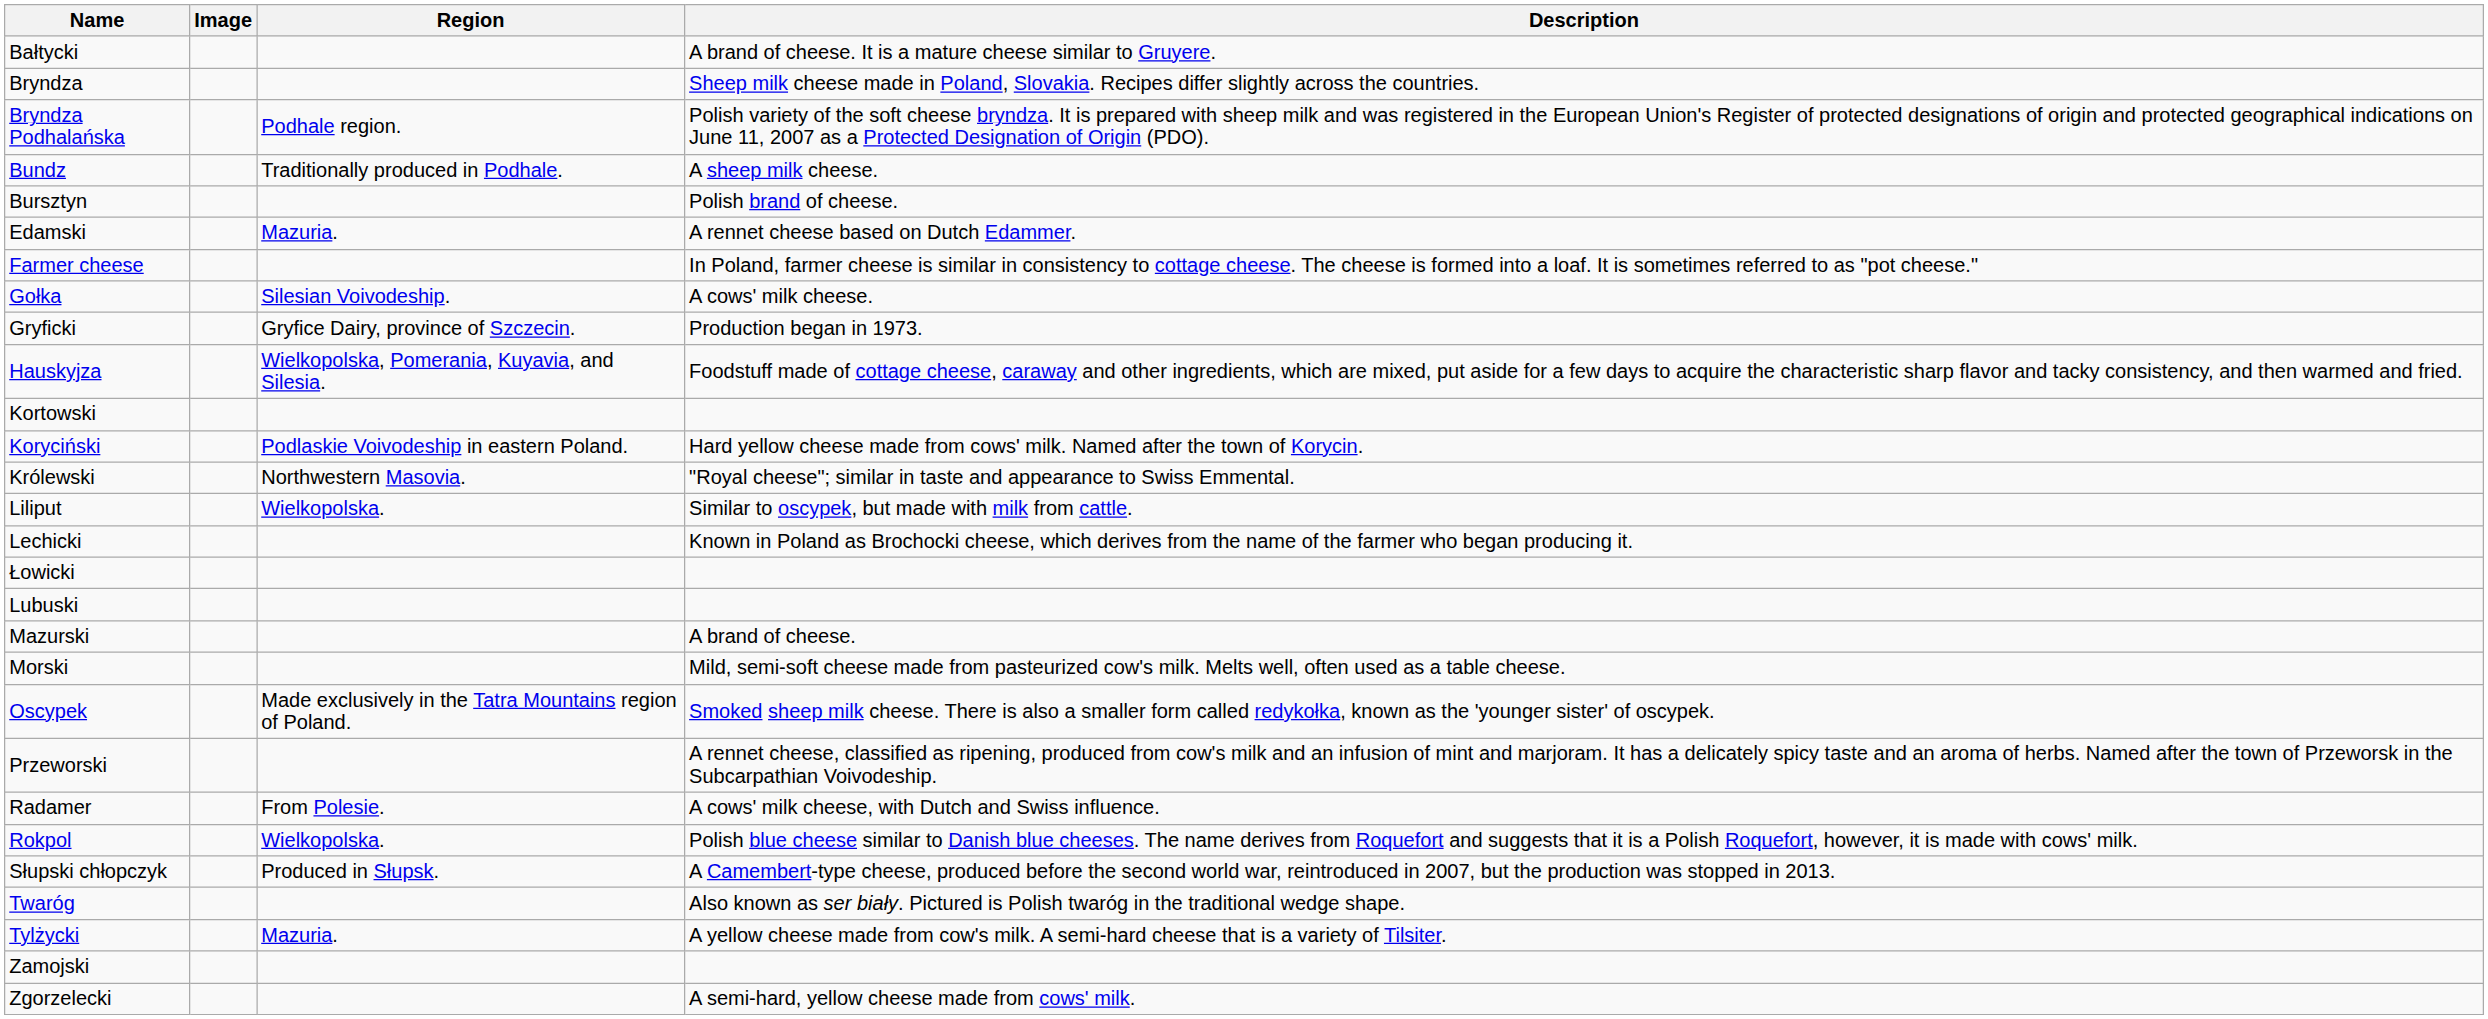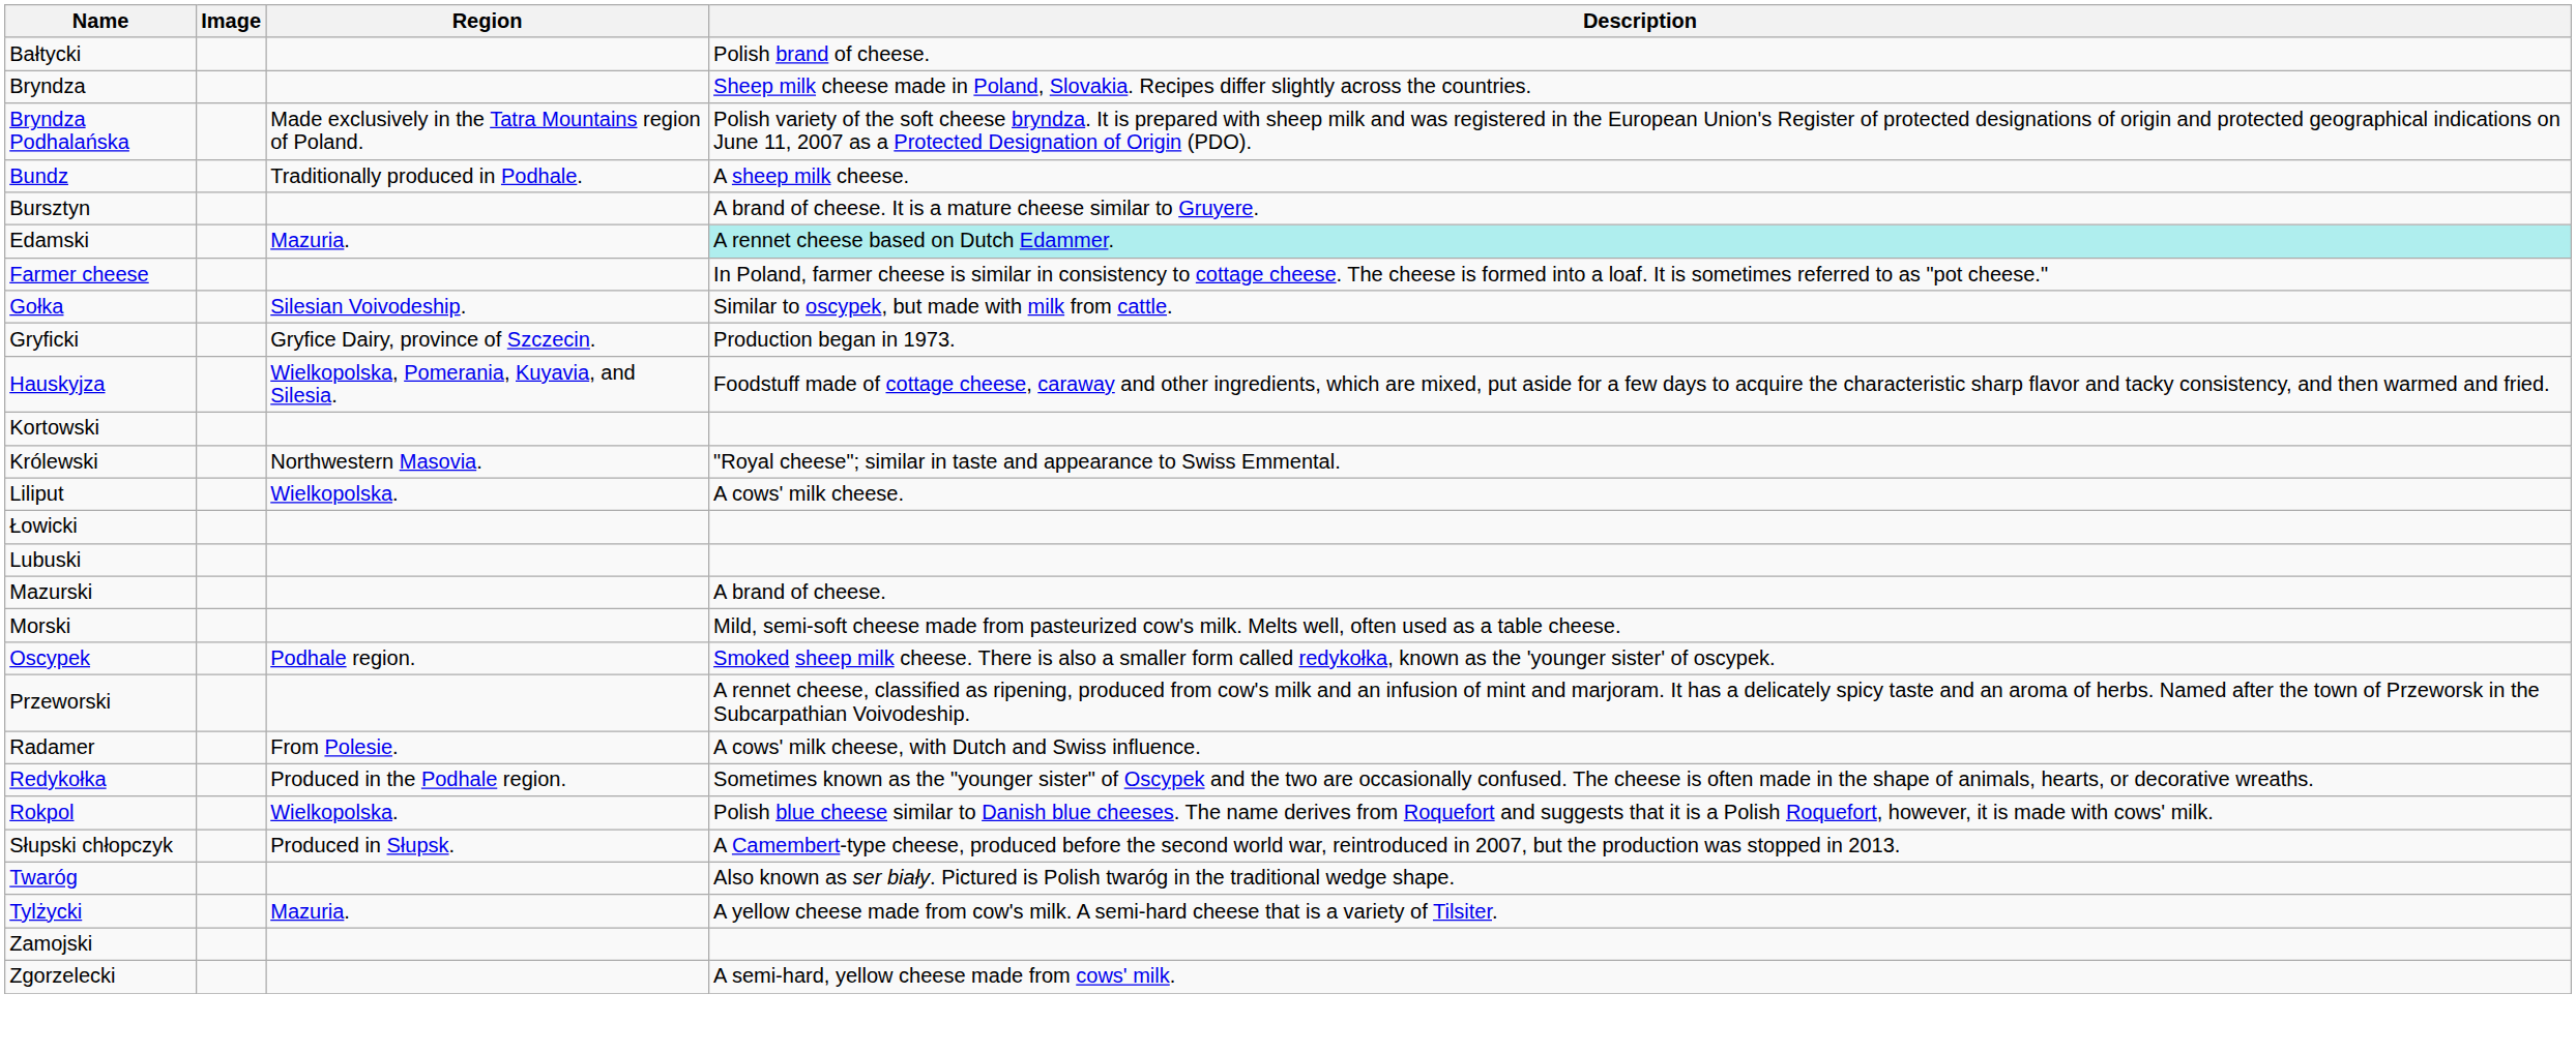 <table class="wikitable sortable" style="width:100%;">
 <tr>
 <th>Name</th>
 <th class="unsortable">Image</th>
 <th>Region</th>
 <th>Description</th>
 </tr>
 <tr>
 <td>Bałtycki</td>
 <td></td>
 <td></td>
-<td>A brand of cheese. It is a mature cheese similar to <a href='#'>Gruyere</a>.</td>
+<td>Polish <a href='#'>brand</a> of cheese.</td>
 </tr>
 <tr>
 <td>Bryndza</td>
 <td></td>
 <td></td>
 <td><a href='#'>Sheep milk</a> cheese made in <a href='#'>Poland</a>, <a href='#'>Slovakia</a>. Recipes differ slightly across the countries.</td>
 </tr>
 <tr>
 <td><a href='#'>Bryndza Podhalańska</a></td>
 <td></td>
-<td><a href='#'>Podhale</a> region.</td>
+<td>Made exclusively in the <a href='#'>Tatra Mountains</a> region of Poland.</td>
 <td>Polish variety of the soft cheese <a href='#'>bryndza</a>. It is prepared with sheep milk and was registered in the European Union's Register of protected designations of origin and protected geographical indications on June 11, 2007 as a <a href='#'>Protected Designation of Origin</a> (PDO).</td>
 </tr>
 <tr>
 <td><a href='#'>Bundz</a></td>
 <td></td>
 <td>Traditionally produced in <a href='#'>Podhale</a>.</td>
 <td>A <a href='#'>sheep milk</a> cheese.</td>
 </tr>
 <tr>
 <td>Bursztyn</td>
 <td></td>
 <td></td>
-<td>Polish <a href='#'>brand</a> of cheese.</td>
+<td>A brand of cheese. It is a mature cheese similar to <a href='#'>Gruyere</a>.</td>
 </tr>
 <tr>
 <td>Edamski</td>
 <td></td>
 <td><a href='#'>Mazuria</a>.</td>
-<td>A rennet cheese based on Dutch <a href='#'>Edammer</a>.</td>
+<td style="background: paleturquoise;">A rennet cheese based on Dutch <a href='#'>Edammer</a>.</td>
 </tr>
 <tr>
 <td><a href='#'>Farmer cheese</a></td>
 <td></td>
 <td></td>
 <td>In Poland, farmer cheese is similar in consistency to <a href='#'>cottage cheese</a>. The cheese is formed into a loaf. It is sometimes referred to as "pot cheese."</td>
 </tr>
 <tr>
 <td><a href='#'>Gołka</a></td>
 <td></td>
 <td><a href='#'>Silesian Voivodeship</a>.</td>
-<td>A cows' milk cheese.</td>
+<td>Similar to <a href='#'>oscypek</a>, but made with <a href='#'>milk</a> from <a href='#'>cattle</a>.</td>
 </tr>
 <tr>
 <td>Gryficki</td>
 <td></td>
 <td>Gryfice Dairy, province of <a href='#'>Szczecin</a>.</td>
 <td>Production began in 1973.</td>
 </tr>
 <tr>
 <td><a href='#'>Hauskyjza</a></td>
 <td></td>
 <td><a href='#'>Wielkopolska</a>, <a href='#'>Pomerania</a>, <a href='#'>Kuyavia</a>, and <a href='#'>Silesia</a>.</td>
 <td>Foodstuff made of <a href='#'>cottage cheese</a>, <a href='#'>caraway</a> and other ingredients, which are mixed, put aside for a few days to acquire the characteristic sharp flavor and tacky consistency, and then warmed and fried.</td>
 </tr>
 <tr>
 <td>Kortowski </td>
 <td></td>
 <td></td>
 <td></td>
 </tr>
 <tr>
-<td><a href='#'>Koryciński</a></td>
-<td></td>
-<td><a href='#'>Podlaskie Voivodeship</a> in eastern Poland.</td>
-<td>Hard yellow cheese made from cows' milk. Named after the town of <a href='#'>Korycin</a>.</td>
-</tr>
-<tr>
 <td>Królewski</td>
 <td></td>
 <td>Northwestern <a href='#'>Masovia</a>.</td>
 <td>"Royal cheese"; similar in taste and appearance to Swiss Emmental.</td>
 </tr>
 <tr>
 <td>Liliput</td>
 <td></td>
 <td><a href='#'>Wielkopolska</a>.</td>
-<td>Similar to <a href='#'>oscypek</a>, but made with <a href='#'>milk</a> from <a href='#'>cattle</a>.</td>
-</tr>
-<tr>
-<td>Lechicki</td>
-<td></td>
-<td></td>
-<td>Known in Poland as Brochocki cheese, which derives from the name of the farmer who began producing it.</td>
+<td>A cows' milk cheese.</td>
 </tr>
 <tr>
 <td>Łowicki </td>
 <td></td>
 <td></td>
 <td></td>
 </tr>
 <tr>
 <td>Lubuski</td>
 <td></td>
 <td></td>
 <td></td>
 </tr>
 <tr>
 <td>Mazurski</td>
 <td></td>
 <td></td>
 <td>A brand of cheese.</td>
 </tr>
 <tr>
 <td>Morski</td>
 <td></td>
 <td></td>
 <td>Mild, semi-soft cheese made from pasteurized cow's milk. Melts well, often used as a table cheese.</td>
 </tr>
 <tr>
 <td><a href='#'>Oscypek</a></td>
 <td></td>
-<td>Made exclusively in the <a href='#'>Tatra Mountains</a> region of Poland.</td>
+<td><a href='#'>Podhale</a> region.</td>
 <td><a href='#'>Smoked</a> <a href='#'>sheep milk</a> cheese. There is also a smaller form called <a href='#'>redykołka</a>, known as the 'younger sister' of oscypek.</td>
 </tr>
 <tr>
 <td>Przeworski</td>
 <td></td>
 <td></td>
 <td>A rennet cheese, classified as ripening, produced from cow's milk and an infusion of mint and marjoram. It has a delicately spicy taste and an aroma of herbs. Named after the town of Przeworsk in the Subcarpathian Voivodeship.</td>
 </tr>
 <tr>
 <td>Radamer</td>
 <td></td>
 <td>From <a href='#'>Polesie</a>.</td>
 <td>A cows' milk cheese, with Dutch and Swiss influence.</td>
+</tr>
+<tr>
+<td><a href='#'>Redykołka</a></td>
+<td></td>
+<td>Produced in the <a href='#'>Podhale</a> region.</td>
+<td>Sometimes known as the "younger sister" of <a href='#'>Oscypek</a> and the two are occasionally confused. The cheese is often made in the shape of animals, hearts, or decorative wreaths.</td>
 </tr>
 <tr>
 <td><a href='#'>Rokpol</a></td>
 <td></td>
 <td><a href='#'>Wielkopolska</a>.</td>
 <td>Polish <a href='#'>blue cheese</a> similar to <a href='#'>Danish blue cheeses</a>. The name derives from <a href='#'>Roquefort</a> and suggests that it is a Polish <a href='#'>Roquefort</a>, however, it is made with cows' milk.</td>
 </tr>
 <tr>
 <td>Słupski chłopczyk</td>
 <td></td>
 <td>Produced in <a href='#'>Słupsk</a>.</td>
 <td>A <a href='#'>Camembert</a>-type cheese, produced before the second world war, reintroduced in 2007, but the production was stopped in 2013.</td>
 </tr>
 <tr>
 <td><a href='#'>Twaróg</a></td>
 <td></td>
 <td></td>
 <td>Also known as <em>ser biały</em>. Pictured is Polish twaróg in the traditional wedge shape.</td>
 </tr>
 <tr>
 <td><a href='#'>Tylżycki</a></td>
 <td></td>
 <td><a href='#'>Mazuria</a>.</td>
 <td>A yellow cheese made from cow's milk. A semi-hard cheese that is a variety of <a href='#'>Tilsiter</a>.</td>
 </tr>
 <tr>
 <td>Zamojski</td>
 <td></td>
 <td></td>
 <td></td>
 </tr>
 <tr>
 <td>Zgorzelecki</td>
 <td></td>
 <td></td>
 <td>A semi-hard, yellow cheese made from <a href='#'>cows' milk</a>.</td>
 </tr>
 </table>
